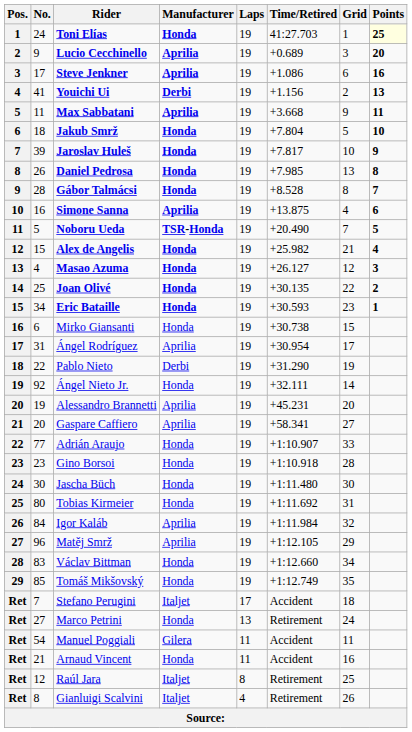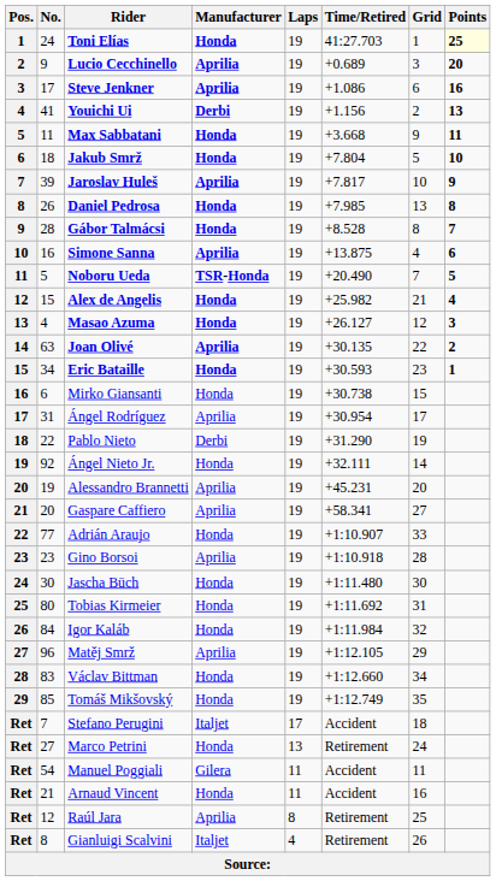 <table class="wikitable" style="font-size: 95%;">
 <tr>
 <th>Pos.</th>
 <th>No.</th>
 <th>Rider</th>
 <th>Manufacturer</th>
 <th>Laps</th>
 <th>Time/Retired</th>
 <th>Grid</th>
 <th>Points</th>
 </tr>
 <tr>
 <th>1</th>
 <td>24</td>
 <td> <strong><a href='#'>Toni Elías</a></strong></td>
 <td><strong><a href='#'>Honda</a></strong></td>
 <td>19</td>
 <td>41:27.703</td>
 <td>1</td>
 <td style="background: lightyellow;"><strong>25</strong></td>
 </tr>
 <tr>
 <th>2</th>
 <td>9</td>
 <td> <strong><a href='#'>Lucio Cecchinello</a></strong></td>
 <td><strong><a href='#'>Aprilia</a></strong></td>
 <td>19</td>
 <td>+0.689</td>
 <td>3</td>
 <td><strong>20</strong></td>
 </tr>
 <tr>
 <th>3</th>
 <td>17</td>
 <td> <strong><a href='#'>Steve Jenkner</a></strong></td>
 <td><strong><a href='#'>Aprilia</a></strong></td>
 <td>19</td>
 <td>+1.086</td>
 <td>6</td>
 <td><strong>16</strong></td>
 </tr>
 <tr>
 <th>4</th>
 <td>41</td>
 <td> <strong><a href='#'>Youichi Ui</a></strong></td>
 <td><strong><a href='#'>Derbi</a></strong></td>
 <td>19</td>
 <td>+1.156</td>
 <td>2</td>
 <td><strong>13</strong></td>
 </tr>
 <tr>
 <th>5</th>
 <td>11</td>
 <td> <strong><a href='#'>Max Sabbatani</a></strong></td>
-<td><strong><a href='#'>Aprilia</a></strong></td>
+<td><strong><a href='#'>Honda</a></strong></td>
 <td>19</td>
 <td>+3.668</td>
 <td>9</td>
 <td><strong>11</strong></td>
 </tr>
 <tr>
 <th>6</th>
 <td>18</td>
 <td> <strong><a href='#'>Jakub Smrž</a></strong></td>
 <td><strong><a href='#'>Honda</a></strong></td>
 <td>19</td>
 <td>+7.804</td>
 <td>5</td>
 <td><strong>10</strong></td>
 </tr>
 <tr>
 <th>7</th>
 <td>39</td>
 <td> <strong><a href='#'>Jaroslav Huleš</a></strong></td>
-<td><strong><a href='#'>Honda</a></strong></td>
+<td><strong><a href='#'>Aprilia</a></strong></td>
 <td>19</td>
 <td>+7.817</td>
 <td>10</td>
 <td><strong>9</strong></td>
 </tr>
 <tr>
 <th>8</th>
 <td>26</td>
 <td> <strong><a href='#'>Daniel Pedrosa</a></strong></td>
 <td><strong><a href='#'>Honda</a></strong></td>
 <td>19</td>
 <td>+7.985</td>
 <td>13</td>
 <td><strong>8</strong></td>
 </tr>
 <tr>
 <th>9</th>
 <td>28</td>
 <td> <strong><a href='#'>Gábor Talmácsi</a></strong></td>
 <td><strong><a href='#'>Honda</a></strong></td>
 <td>19</td>
 <td>+8.528</td>
 <td>8</td>
 <td><strong>7</strong></td>
 </tr>
 <tr>
 <th>10</th>
 <td>16</td>
 <td> <strong><a href='#'>Simone Sanna</a></strong></td>
 <td><strong><a href='#'>Aprilia</a></strong></td>
 <td>19</td>
 <td>+13.875</td>
 <td>4</td>
 <td><strong>6</strong></td>
 </tr>
 <tr>
 <th>11</th>
 <td>5</td>
 <td> <strong><a href='#'>Noboru Ueda</a></strong></td>
 <td><strong><a href='#'>TSR</a>-<a href='#'>Honda</a></strong></td>
 <td>19</td>
 <td>+20.490</td>
 <td>7</td>
 <td><strong>5</strong></td>
 </tr>
 <tr>
 <th>12</th>
 <td>15</td>
 <td> <strong><a href='#'>Alex de Angelis</a></strong></td>
 <td><strong><a href='#'>Honda</a></strong></td>
 <td>19</td>
 <td>+25.982</td>
 <td>21</td>
 <td><strong>4</strong></td>
 </tr>
 <tr>
 <th>13</th>
 <td>4</td>
 <td> <strong><a href='#'>Masao Azuma</a></strong></td>
 <td><strong><a href='#'>Honda</a></strong></td>
 <td>19</td>
 <td>+26.127</td>
 <td>12</td>
 <td><strong>3</strong></td>
 </tr>
 <tr>
 <th>14</th>
-<td>25</td>
+<td>63</td>
 <td> <strong><a href='#'>Joan Olivé</a></strong></td>
-<td><strong><a href='#'>Honda</a></strong></td>
+<td><strong><a href='#'>Aprilia</a></strong></td>
 <td>19</td>
 <td>+30.135</td>
 <td>22</td>
 <td><strong>2</strong></td>
 </tr>
 <tr>
 <th>15</th>
 <td>34</td>
 <td> <strong><a href='#'>Eric Bataille</a></strong></td>
 <td><strong><a href='#'>Honda</a></strong></td>
 <td>19</td>
 <td>+30.593</td>
 <td>23</td>
 <td><strong>1</strong></td>
 </tr>
 <tr>
 <th>16</th>
 <td>6</td>
 <td> <a href='#'>Mirko Giansanti</a></td>
 <td><a href='#'>Honda</a></td>
 <td>19</td>
 <td>+30.738</td>
 <td>15</td>
 <td></td>
 </tr>
 <tr>
 <th>17</th>
 <td>31</td>
 <td> <a href='#'>Ángel Rodríguez</a></td>
 <td><a href='#'>Aprilia</a></td>
 <td>19</td>
 <td>+30.954</td>
 <td>17</td>
 <td></td>
 </tr>
 <tr>
 <th>18</th>
 <td>22</td>
 <td> <a href='#'>Pablo Nieto</a></td>
 <td><a href='#'>Derbi</a></td>
 <td>19</td>
 <td>+31.290</td>
 <td>19</td>
 <td></td>
 </tr>
 <tr>
 <th>19</th>
 <td>92</td>
 <td> <a href='#'>Ángel Nieto Jr.</a></td>
 <td><a href='#'>Honda</a></td>
 <td>19</td>
 <td>+32.111</td>
 <td>14</td>
 <td></td>
 </tr>
 <tr>
 <th>20</th>
 <td>19</td>
 <td> <a href='#'>Alessandro Brannetti</a></td>
 <td><a href='#'>Aprilia</a></td>
 <td>19</td>
 <td>+45.231</td>
 <td>20</td>
 <td></td>
 </tr>
 <tr>
 <th>21</th>
 <td>20</td>
 <td> <a href='#'>Gaspare Caffiero</a></td>
 <td><a href='#'>Aprilia</a></td>
 <td>19</td>
 <td>+58.341</td>
 <td>27</td>
 <td></td>
 </tr>
 <tr>
 <th>22</th>
 <td>77</td>
 <td> <a href='#'>Adrián Araujo</a></td>
 <td><a href='#'>Honda</a></td>
 <td>19</td>
 <td>+1:10.907</td>
 <td>33</td>
 <td></td>
 </tr>
 <tr>
 <th>23</th>
 <td>23</td>
 <td> <a href='#'>Gino Borsoi</a></td>
-<td><a href='#'>Honda</a></td>
+<td><a href='#'>Aprilia</a></td>
 <td>19</td>
 <td>+1:10.918</td>
 <td>28</td>
 <td></td>
 </tr>
 <tr>
 <th>24</th>
 <td>30</td>
 <td> <a href='#'>Jascha Büch</a></td>
 <td><a href='#'>Honda</a></td>
 <td>19</td>
 <td>+1:11.480</td>
 <td>30</td>
 <td></td>
 </tr>
 <tr>
 <th>25</th>
 <td>80</td>
 <td> <a href='#'>Tobias Kirmeier</a></td>
 <td><a href='#'>Honda</a></td>
 <td>19</td>
 <td>+1:11.692</td>
 <td>31</td>
 <td></td>
 </tr>
 <tr>
 <th>26</th>
 <td>84</td>
 <td> <a href='#'>Igor Kaláb</a></td>
-<td><a href='#'>Aprilia</a></td>
+<td><a href='#'>Honda</a></td>
 <td>19</td>
 <td>+1:11.984</td>
 <td>32</td>
 <td></td>
 </tr>
 <tr>
 <th>27</th>
 <td>96</td>
 <td> <a href='#'>Matěj Smrž</a></td>
 <td><a href='#'>Aprilia</a></td>
 <td>19</td>
 <td>+1:12.105</td>
 <td>29</td>
 <td></td>
 </tr>
 <tr>
 <th>28</th>
 <td>83</td>
 <td> <a href='#'>Václav Bittman</a></td>
 <td><a href='#'>Honda</a></td>
 <td>19</td>
 <td>+1:12.660</td>
 <td>34</td>
 <td></td>
 </tr>
 <tr>
 <th>29</th>
 <td>85</td>
 <td> <a href='#'>Tomáš Mikšovský</a></td>
 <td><a href='#'>Honda</a></td>
 <td>19</td>
 <td>+1:12.749</td>
 <td>35</td>
 <td></td>
 </tr>
 <tr>
 <th>Ret</th>
 <td>7</td>
 <td> <a href='#'>Stefano Perugini</a></td>
 <td><a href='#'>Italjet</a></td>
 <td>17</td>
 <td>Accident</td>
 <td>18</td>
 <td></td>
 </tr>
 <tr>
 <th>Ret</th>
 <td>27</td>
 <td> <a href='#'>Marco Petrini</a></td>
 <td><a href='#'>Honda</a></td>
 <td>13</td>
 <td>Retirement</td>
 <td>24</td>
 <td></td>
 </tr>
 <tr>
 <th>Ret</th>
 <td>54</td>
 <td> <a href='#'>Manuel Poggiali</a></td>
 <td><a href='#'>Gilera</a></td>
 <td>11</td>
 <td>Accident</td>
 <td>11</td>
 <td></td>
 </tr>
 <tr>
 <th>Ret</th>
 <td>21</td>
 <td> <a href='#'>Arnaud Vincent</a></td>
 <td><a href='#'>Honda</a></td>
 <td>11</td>
 <td>Accident</td>
 <td>16</td>
 <td></td>
 </tr>
 <tr>
 <th>Ret</th>
 <td>12</td>
 <td> <a href='#'>Raúl Jara</a></td>
-<td><a href='#'>Italjet</a></td>
+<td><a href='#'>Aprilia</a></td>
 <td>8</td>
 <td>Retirement</td>
 <td>25</td>
 <td></td>
 </tr>
 <tr>
 <th>Ret</th>
 <td>8</td>
 <td> <a href='#'>Gianluigi Scalvini</a></td>
 <td><a href='#'>Italjet</a></td>
 <td>4</td>
 <td>Retirement</td>
 <td>26</td>
 <td></td>
 </tr>
 <tr>
 <th colspan=8>Source:</th>
 </tr>
 </table>
